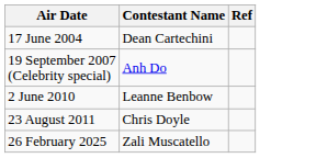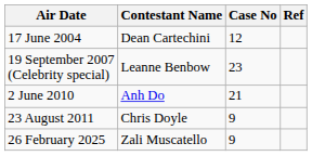 <table class="wikitable">
 <tr>
 <th>Air Date</th>
 <th>Contestant Name</th>
+<th>Case No</th>
 <th>Ref</th>
 </tr>
 <tr>
 <td>17 June 2004</td>
 <td>Dean Cartechini</td>
+<td>12</td>
 <td></td>
 </tr>
 <tr>
 <td>19 September 2007<br>(Celebrity special)</td>
-<td><a href='#'>Anh Do</a></td>
+<td>Leanne Benbow</td>
+<td>23</td>
 <td></td>
 </tr>
 <tr>
 <td>2 June 2010</td>
-<td>Leanne Benbow</td>
+<td><a href='#'>Anh Do</a></td>
+<td>21</td>
 <td></td>
 </tr>
 <tr>
 <td>23 August 2011</td>
 <td>Chris Doyle</td>
+<td>9</td>
 <td></td>
 </tr>
 <tr>
 <td>26 February 2025</td>
 <td>Zali Muscatello</td>
+<td>9</td>
 <td></td>
 </tr>
 </table>
